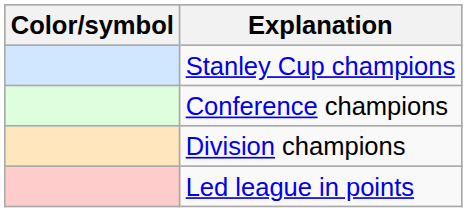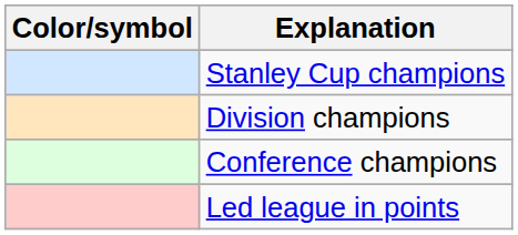 <table class="wikitable" style="font-size:95%">
 <tr>
 <th scope="col">Color/symbol</th>
 <th scope="col">Explanation</th>
 </tr>
 <tr>
 <th scope="row" style="background:#D0E7FF"></th>
 <td><a href='#'>Stanley Cup champions</a></td>
 </tr>
 <tr>
+<th scope="row" style="background:#FFE6BD"></th>
+<td><a href='#'>Division</a> champions</td>
+</tr>
+<tr>
 <th scope="row" style="background:#DDFFDD"></th>
 <td><a href='#'>Conference</a> champions</td>
-</tr>
-<tr>
-<th scope="row" style="background:#FFE6BD"></th>
-<td><a href='#'>Division</a> champions</td>
 </tr>
 <tr>
 <th scope="row" style="background:#FFCCCC"></th>
 <td><a href='#'>Led league in points</a></td>
 </tr>
 </table>
